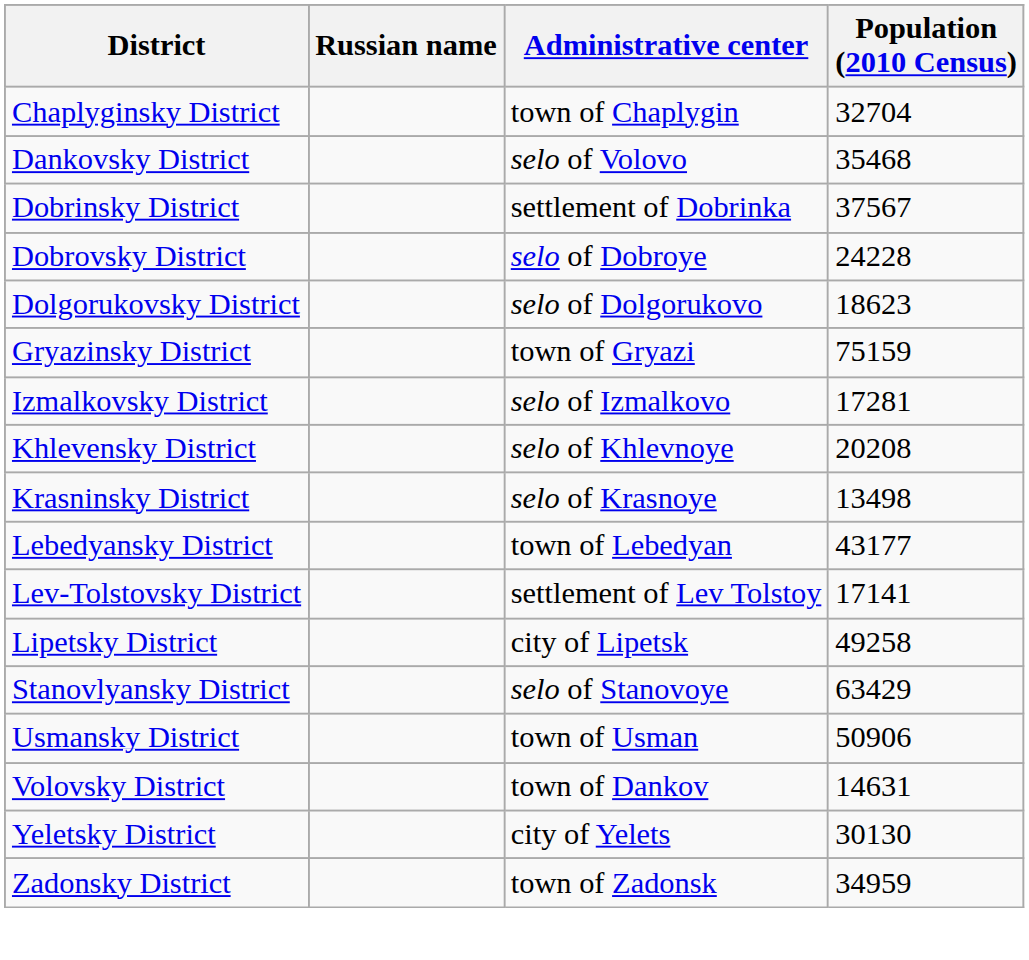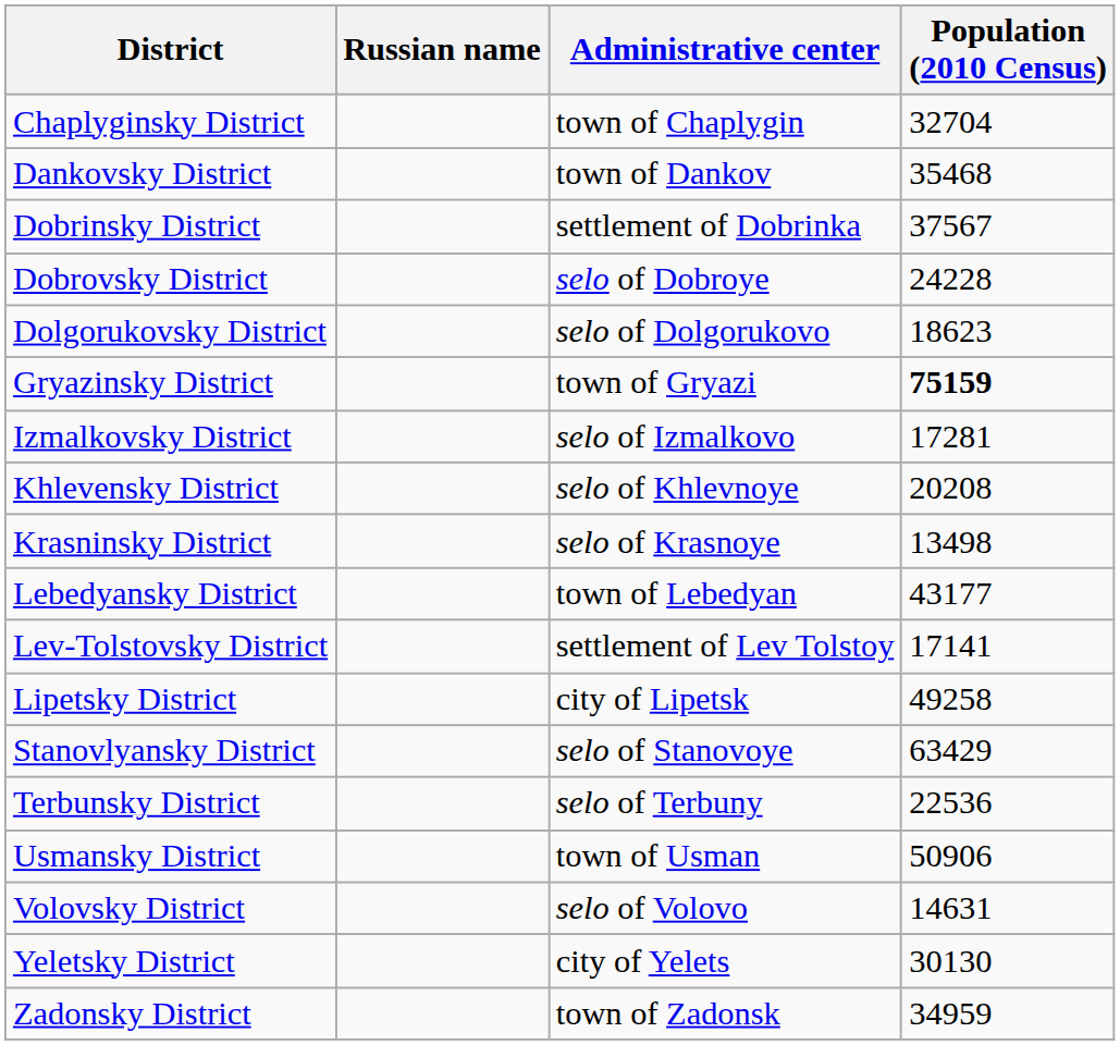 <table class="wikitable sortable">
 <tr>
 <th>District</th>
 <th>Russian name</th>
 <th><a href='#'>Administrative center</a></th>
 <th>Population<br>(<a href='#'>2010 Census</a>)</th>
 </tr>
 <tr>
 <td><a href='#'>Chaplyginsky District</a></td>
 <td></td>
 <td>town of <a href='#'>Chaplygin</a></td>
 <td>32704</td>
 </tr>
 <tr>
 <td><a href='#'>Dankovsky District</a></td>
 <td></td>
-<td><em>selo</em> of <a href='#'>Volovo</a></td>
+<td>town of <a href='#'>Dankov</a></td>
 <td>35468</td>
 </tr>
 <tr>
 <td><a href='#'>Dobrinsky District</a></td>
 <td></td>
 <td>settlement of <a href='#'>Dobrinka</a></td>
 <td>37567</td>
 </tr>
 <tr>
 <td><a href='#'>Dobrovsky District</a></td>
 <td></td>
 <td><em><a href='#'>selo</a></em> of <a href='#'>Dobroye</a></td>
 <td>24228</td>
 </tr>
 <tr>
 <td><a href='#'>Dolgorukovsky District</a></td>
 <td></td>
 <td><em>selo</em> of <a href='#'>Dolgorukovo</a></td>
 <td>18623</td>
 </tr>
 <tr>
 <td><a href='#'>Gryazinsky District</a></td>
 <td></td>
 <td>town of <a href='#'>Gryazi</a></td>
-<td>75159</td>
+<td><strong>75159</strong></td>
 </tr>
 <tr>
 <td><a href='#'>Izmalkovsky District</a></td>
 <td></td>
 <td><em>selo</em> of <a href='#'>Izmalkovo</a></td>
 <td>17281</td>
 </tr>
 <tr>
 <td><a href='#'>Khlevensky District</a></td>
 <td></td>
 <td><em>selo</em> of <a href='#'>Khlevnoye</a></td>
 <td>20208</td>
 </tr>
 <tr>
 <td><a href='#'>Krasninsky District</a></td>
 <td></td>
 <td><em>selo</em> of <a href='#'>Krasnoye</a></td>
 <td>13498</td>
 </tr>
 <tr>
 <td><a href='#'>Lebedyansky District</a></td>
 <td></td>
 <td>town of <a href='#'>Lebedyan</a></td>
 <td>43177</td>
 </tr>
 <tr>
 <td><a href='#'>Lev-Tolstovsky District</a></td>
 <td></td>
 <td>settlement of <a href='#'>Lev Tolstoy</a></td>
 <td>17141</td>
 </tr>
 <tr>
 <td><a href='#'>Lipetsky District</a></td>
 <td></td>
 <td>city of <a href='#'>Lipetsk</a></td>
 <td>49258</td>
 </tr>
 <tr>
 <td><a href='#'>Stanovlyansky District</a></td>
 <td></td>
 <td><em>selo</em> of <a href='#'>Stanovoye</a></td>
 <td>63429</td>
 </tr>
 <tr>
+<td><a href='#'>Terbunsky District</a></td>
+<td></td>
+<td><em>selo</em> of <a href='#'>Terbuny</a></td>
+<td>22536</td>
+</tr>
+<tr>
 <td><a href='#'>Usmansky District</a></td>
 <td></td>
 <td>town of <a href='#'>Usman</a></td>
 <td>50906</td>
 </tr>
 <tr>
 <td><a href='#'>Volovsky District</a></td>
 <td></td>
-<td>town of <a href='#'>Dankov</a></td>
+<td><em>selo</em> of <a href='#'>Volovo</a></td>
 <td>14631</td>
 </tr>
 <tr>
 <td><a href='#'>Yeletsky District</a></td>
 <td></td>
 <td>city of <a href='#'>Yelets</a></td>
 <td>30130</td>
 </tr>
 <tr>
 <td><a href='#'>Zadonsky District</a></td>
 <td></td>
 <td>town of <a href='#'>Zadonsk</a></td>
 <td>34959</td>
 </tr>
 </table>
